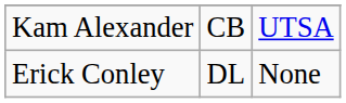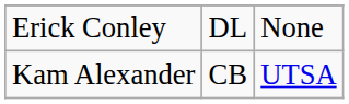 <table class="wikitable">
 <tr>
+</tr>
+<tr>
+<td>Erick Conley</td>
+<td>DL</td>
+<td>None</td>
 </tr>
 <tr>
 <td>Kam Alexander</td>
 <td>CB</td>
 <td><a href='#'>UTSA</a></td>
 </tr>
-<tr>
-<td>Erick Conley</td>
-<td>DL</td>
-<td>None</td>
-</tr>
 </table>
